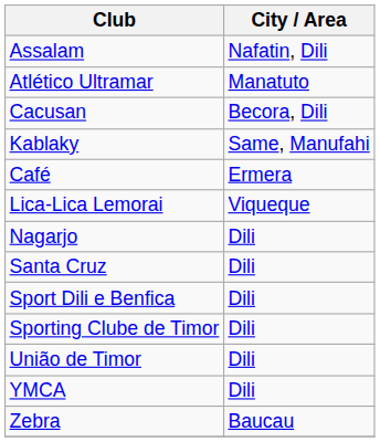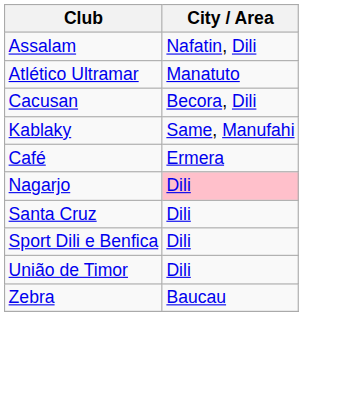 <table class="wikitable sortable">
 <tr>
 <th>Club</th>
 <th>City / Area</th>
 </tr>
 <tr>
 <td><a href='#'>Assalam</a></td>
 <td><a href='#'>Nafatin</a>, <a href='#'>Dili</a></td>
 </tr>
 <tr>
 <td><a href='#'>Atlético Ultramar</a></td>
 <td><a href='#'>Manatuto</a></td>
 </tr>
 <tr>
 <td><a href='#'>Cacusan</a></td>
 <td><a href='#'>Becora</a>, <a href='#'>Dili</a></td>
 </tr>
 <tr>
 <td><a href='#'>Kablaky</a></td>
 <td><a href='#'>Same</a>, <a href='#'>Manufahi</a></td>
 </tr>
 <tr>
 <td><a href='#'>Café</a></td>
 <td><a href='#'>Ermera</a></td>
 </tr>
 <tr>
-<td><a href='#'>Lica-Lica Lemorai</a></td>
-<td><a href='#'>Viqueque</a></td>
-</tr>
-<tr>
 <td><a href='#'>Nagarjo</a></td>
-<td><a href='#'>Dili</a></td>
+<td style="background: pink;"><a href='#'>Dili</a></td>
 </tr>
 <tr>
 <td><a href='#'>Santa Cruz</a></td>
 <td><a href='#'>Dili</a></td>
 </tr>
 <tr>
 <td><a href='#'>Sport Dili e Benfica</a></td>
 <td><a href='#'>Dili</a></td>
 </tr>
 <tr>
-<td><a href='#'>Sporting Clube de Timor</a></td>
-<td><a href='#'>Dili</a></td>
-</tr>
-<tr>
 <td><a href='#'>União de Timor</a></td>
-<td><a href='#'>Dili</a></td>
-</tr>
-<tr>
-<td><a href='#'>YMCA</a></td>
 <td><a href='#'>Dili</a></td>
 </tr>
 <tr>
 <td><a href='#'>Zebra</a></td>
 <td><a href='#'>Baucau</a></td>
 </tr>
 <tr>
 </tr>
 </table>
